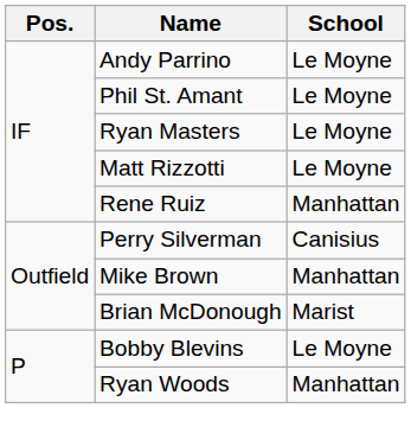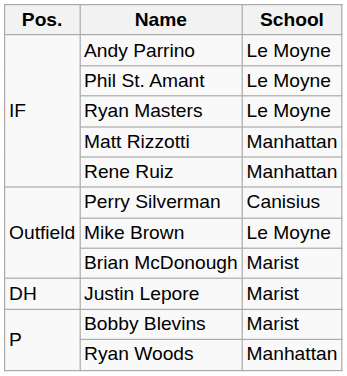 <table class=wikitable>
 <tr>
 <th>Pos.</th>
 <th>Name</th>
 <th>School</th>
 </tr>
 <tr>
 <td rowspan=5>IF</td>
 <td>Andy Parrino</td>
 <td>Le Moyne</td>
 </tr>
 <tr>
 <td>Phil St. Amant</td>
 <td>Le Moyne</td>
 </tr>
 <tr>
 <td>Ryan Masters</td>
 <td>Le Moyne</td>
 </tr>
 <tr>
 <td>Matt Rizzotti</td>
-<td>Le Moyne</td>
+<td>Manhattan</td>
 </tr>
 <tr>
 <td>Rene Ruiz</td>
 <td>Manhattan</td>
 </tr>
 <tr>
 <td rowspan=3>Outfield</td>
 <td>Perry Silverman</td>
 <td>Canisius</td>
 </tr>
 <tr>
 <td>Mike Brown</td>
-<td>Manhattan</td>
+<td>Le Moyne</td>
 </tr>
 <tr>
 <td>Brian McDonough</td>
 <td>Marist</td>
 </tr>
 <tr>
+<td>DH</td>
+<td>Justin Lepore</td>
+<td>Marist</td>
+</tr>
+<tr>
 <td rowspan=2>P</td>
 <td>Bobby Blevins</td>
-<td>Le Moyne</td>
+<td>Marist</td>
 </tr>
 <tr>
 <td>Ryan Woods</td>
 <td>Manhattan</td>
 </tr>
 </table>
